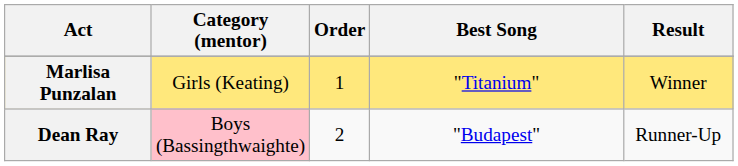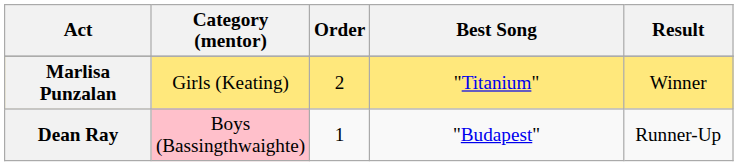 <table class="wikitable plainrowheaders" style="text-align:center;">
 <tr>
 <th scope="col" style="width:10em;">Act</th>
 <th scope="col">Category (mentor)</th>
 <th scope="col">Order</th>
 <th scope="col" style="width:20em;">Best Song</th>
 <th scope="col" style="width:7em;">Result</th>
 </tr>
 <tr>
 </tr>
 <tr style="background:#FFE87C">
 <th scope="row">Marlisa Punzalan</th>
 <td>Girls (Keating)</td>
-<td>1</td>
+<td>2</td>
 <td>"<a href='#'>Titanium</a>"</td>
 <td>Winner</td>
 </tr>
 <tr>
 <th scope="row">Dean Ray</th>
 <td style="background: pink;">Boys (Bassingthwaighte)</td>
-<td>2</td>
+<td>1</td>
 <td>"<a href='#'>Budapest</a>"</td>
 <td>Runner-Up</td>
 </tr>
 </table>
